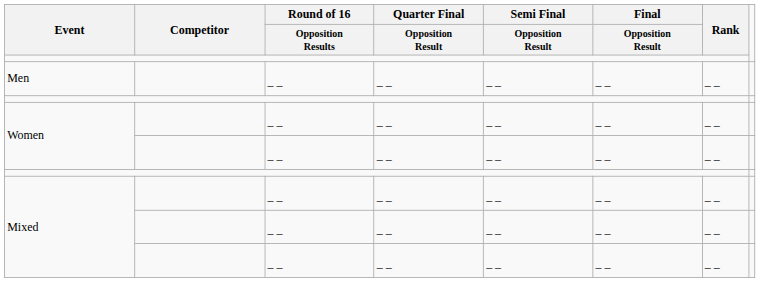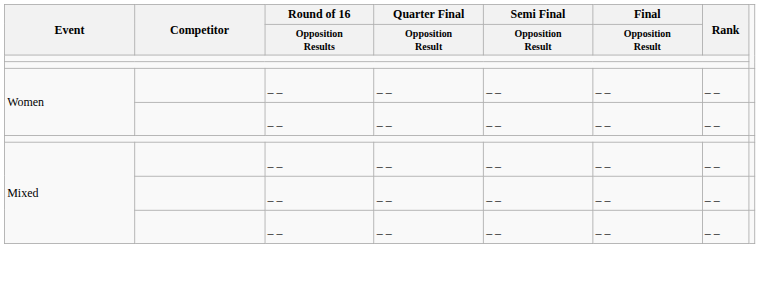 <table class=wikitable style="font-size:90%">
 <tr>
 <th rowspan="2" width=150>Event</th>
 <th rowspan="2" width=150>Competitor</th>
 <th width=125>Round of 16</th>
 <th width=125>Quarter Final</th>
 <th width=125>Semi Final</th>
 <th width=125>Final</th>
 <th rowspan="2" width=50>Rank</th>
 </tr>
 <tr>
 <th style="line-height:1em"><small>Opposition<br>Results</small></th>
 <th style="line-height:1em"><small>Opposition<br>Result</small></th>
 <th style="line-height:1em"><small>Opposition<br>Result</small></th>
 <th style="line-height:1em"><small>Opposition<br>Result</small></th>
 </tr>
 <tr>
 <td colspan=7 height=1></td>
-</tr>
-<tr>
-<td>Men</td>
-<td><br></td>
-<td align=><br>  –  –</td>
-<td align=><br>  –  –</td>
-<td align=><br>  –  –</td>
-<td align=><br>  –  –</td>
-<td align=><br>  –  –</td>
-<td></td>
 </tr>
 <tr>
 <td colspan=7 height=1></td>
 </tr>
 <tr>
 <td rowspan=2>Women</td>
 <td><br></td>
 <td align=><br>  –  –</td>
 <td align=><br>  –  –</td>
 <td align=><br>  –  –</td>
 <td align=><br>  –  –</td>
 <td align=><br>  –  –</td>
 <td></td>
 </tr>
 <tr>
 <td><br></td>
 <td align=><br>  –  –</td>
 <td align=><br>  –  –</td>
 <td align=><br>  –  –</td>
 <td align=><br>  –  –</td>
 <td align=><br>  –  –</td>
 <td></td>
 </tr>
 <tr>
 <td colspan=7 height=1></td>
 </tr>
 <tr>
 <td rowspan=3>Mixed</td>
 <td><br></td>
 <td align=><br>  –  –</td>
 <td align=><br>  –  –</td>
 <td align=><br>  –  –</td>
 <td align=><br>  –  –</td>
 <td align=><br>  –  –</td>
 <td></td>
 </tr>
 <tr>
 <td><br></td>
 <td align=><br>  –  –</td>
 <td align=><br>  –  –</td>
 <td align=><br>  –  –</td>
 <td align=><br>  –  –</td>
 <td align=><br>  –  –</td>
 <td></td>
 </tr>
 <tr>
 <td><br></td>
 <td align=><br>  –  –</td>
 <td align=><br>  –  –</td>
 <td align=><br>  –  –</td>
 <td align=><br>  –  –</td>
 <td align=><br>  –  –</td>
 <td></td>
 </tr>
 </table>
